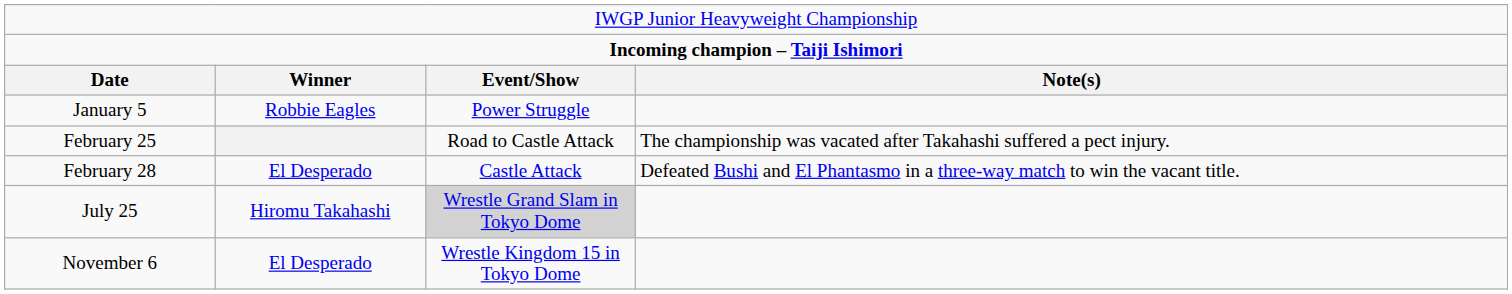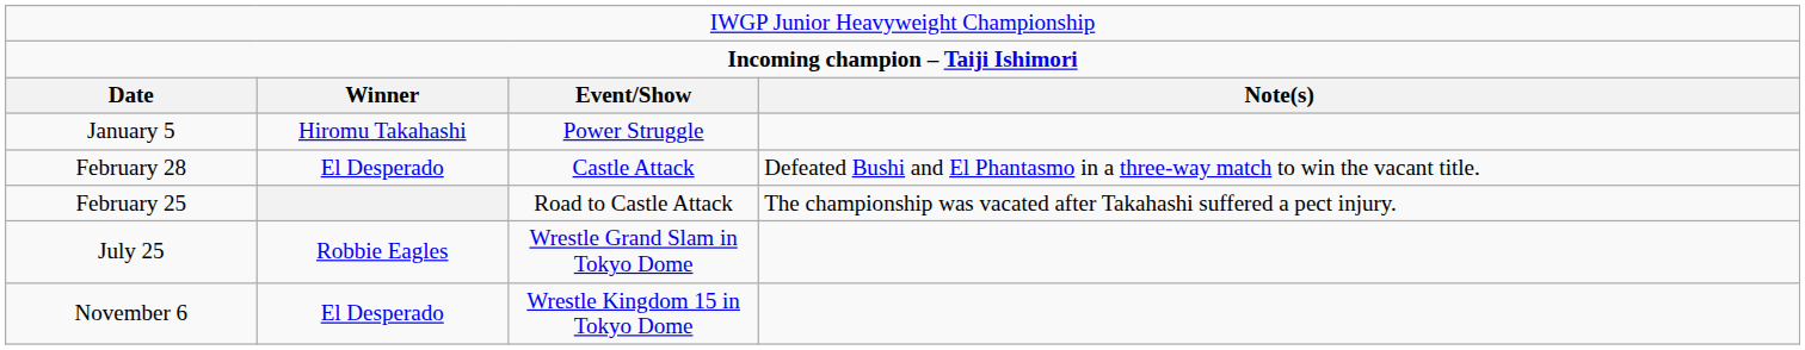 <table class="wikitable" style="text-align:center; width:100%;">
 <tr>
 <td colspan="4" style="text-align: center;"><a href='#'>IWGP Junior Heavyweight Championship</a></td>
 </tr>
 <tr>
 <td colspan="4" style="text-align: center;"><strong>Incoming champion – <a href='#'>Taiji Ishimori</a></strong></td>
 </tr>
 <tr>
 <th width=14%>Date</th>
 <th width=14%>Winner</th>
 <th width=14%>Event/Show</th>
 <th width=58%>Note(s)</th>
 </tr>
 <tr>
 <td>January 5</td>
-<td><a href='#'>Robbie Eagles</a></td>
+<td><a href='#'>Hiromu Takahashi</a></td>
 <td><a href='#'>Power Struggle</a></td>
 <td></td>
+</tr>
+<tr>
+<td>February 28</td>
+<td><a href='#'>El Desperado</a></td>
+<td><a href='#'>Castle Attack</a><br></td>
+<td align=left>Defeated <a href='#'>Bushi</a> and <a href='#'>El Phantasmo</a> in a <a href='#'>three-way match</a> to win the vacant title.</td>
 </tr>
 <tr>
 <td>February 25</td>
 <th></th>
 <td>Road to Castle Attack</td>
 <td align=left>The championship was vacated after Takahashi suffered a pect injury.</td>
 </tr>
 <tr>
-<td>February 28</td>
-<td><a href='#'>El Desperado</a></td>
-<td><a href='#'>Castle Attack</a><br></td>
-<td align=left>Defeated <a href='#'>Bushi</a> and <a href='#'>El Phantasmo</a> in a <a href='#'>three-way match</a> to win the vacant title.</td>
-</tr>
-<tr>
 <td>July 25</td>
-<td><a href='#'>Hiromu Takahashi</a></td>
-<td style="background: lightgrey;"><a href='#'>Wrestle Grand Slam in Tokyo Dome</a></td>
+<td><a href='#'>Robbie Eagles</a></td>
+<td><a href='#'>Wrestle Grand Slam in Tokyo Dome</a></td>
 <td></td>
 </tr>
 <tr>
 <td>November 6</td>
 <td><a href='#'>El Desperado</a></td>
 <td><a href='#'>Wrestle Kingdom 15 in Tokyo Dome</a><br></td>
 <td></td>
 </tr>
 </table>
